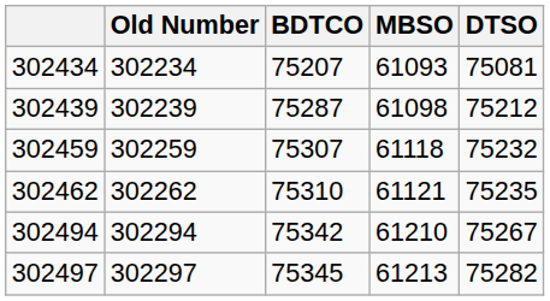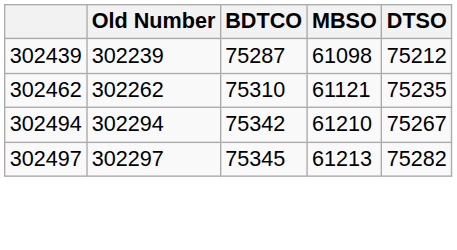 <table class="wikitable">
 <tr>
 <th></th>
 <th>Old Number</th>
 <th>BDTCO</th>
 <th>MBSO</th>
 <th>DTSO</th>
 </tr>
 <tr>
-<td>302434</td>
-<td>302234</td>
-<td>75207</td>
-<td>61093</td>
-<td>75081</td>
-</tr>
-<tr>
 <td>302439</td>
 <td>302239</td>
 <td>75287</td>
 <td>61098</td>
 <td>75212</td>
-</tr>
-<tr>
-<td>302459</td>
-<td>302259</td>
-<td>75307</td>
-<td>61118</td>
-<td>75232</td>
 </tr>
 <tr>
 <td>302462</td>
 <td>302262</td>
 <td>75310</td>
 <td>61121</td>
 <td>75235</td>
 </tr>
 <tr>
 <td>302494</td>
 <td>302294</td>
 <td>75342</td>
 <td>61210</td>
 <td>75267</td>
 </tr>
 <tr>
 <td>302497</td>
 <td>302297</td>
 <td>75345</td>
 <td>61213</td>
 <td>75282</td>
 </tr>
 </table>
